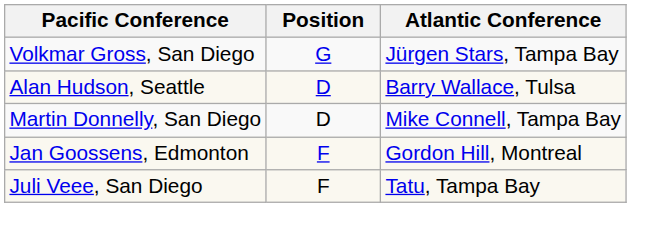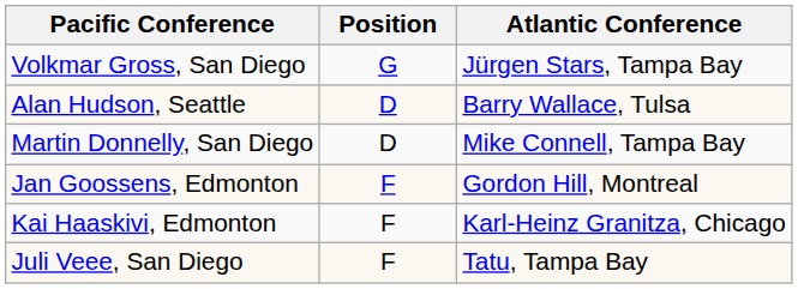 <table class="wikitable">
 <tr>
 <th>Pacific Conference</th>
 <th>  Position  </th>
 <th>Atlantic Conference</th>
 </tr>
 <tr>
 <td><a href='#'>Volkmar Gross</a>, San Diego</td>
 <td align=center><a href='#'>G</a></td>
 <td><a href='#'>Jürgen Stars</a>, Tampa Bay</td>
 </tr>
 <tr bgcolor=#FAF8F0>
 <td><a href='#'>Alan Hudson</a>, Seattle</td>
 <td align=center><a href='#'>D</a></td>
 <td><a href='#'>Barry Wallace</a>, Tulsa</td>
 </tr>
 <tr>
 <td><a href='#'>Martin Donnelly</a>, San Diego</td>
 <td align=center>D</td>
 <td><a href='#'>Mike Connell</a>, Tampa Bay</td>
 </tr>
 <tr bgcolor=#FAF8F0>
 <td><a href='#'>Jan Goossens</a>, Edmonton</td>
 <td align=center><a href='#'>F</a></td>
 <td><a href='#'>Gordon Hill</a>, Montreal</td>
 </tr>
+<tr>
+<td><a href='#'>Kai Haaskivi</a>, Edmonton</td>
+<td align=center>F</td>
+<td><a href='#'>Karl-Heinz Granitza</a>, Chicago</td>
+</tr>
 <tr bgcolor=#FAF8F0>
 <td><a href='#'>Juli Veee</a>, San Diego</td>
 <td align=center>F</td>
 <td><a href='#'>Tatu</a>, Tampa Bay</td>
 </tr>
 </table>
